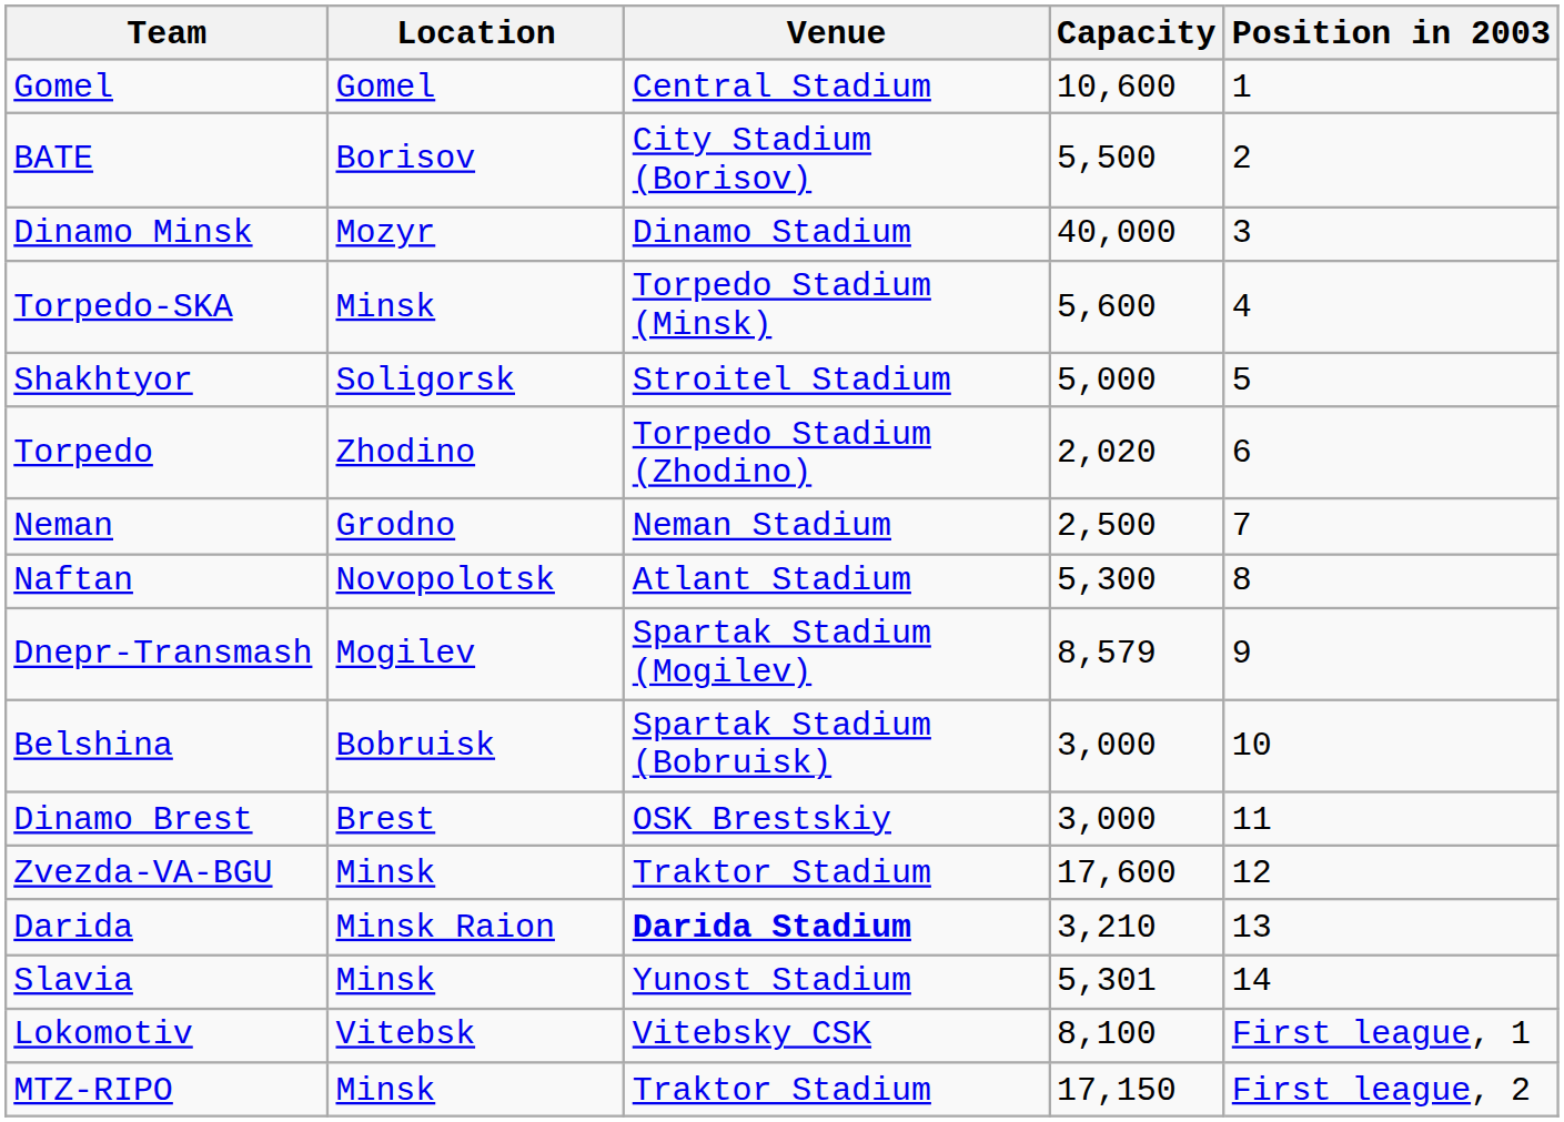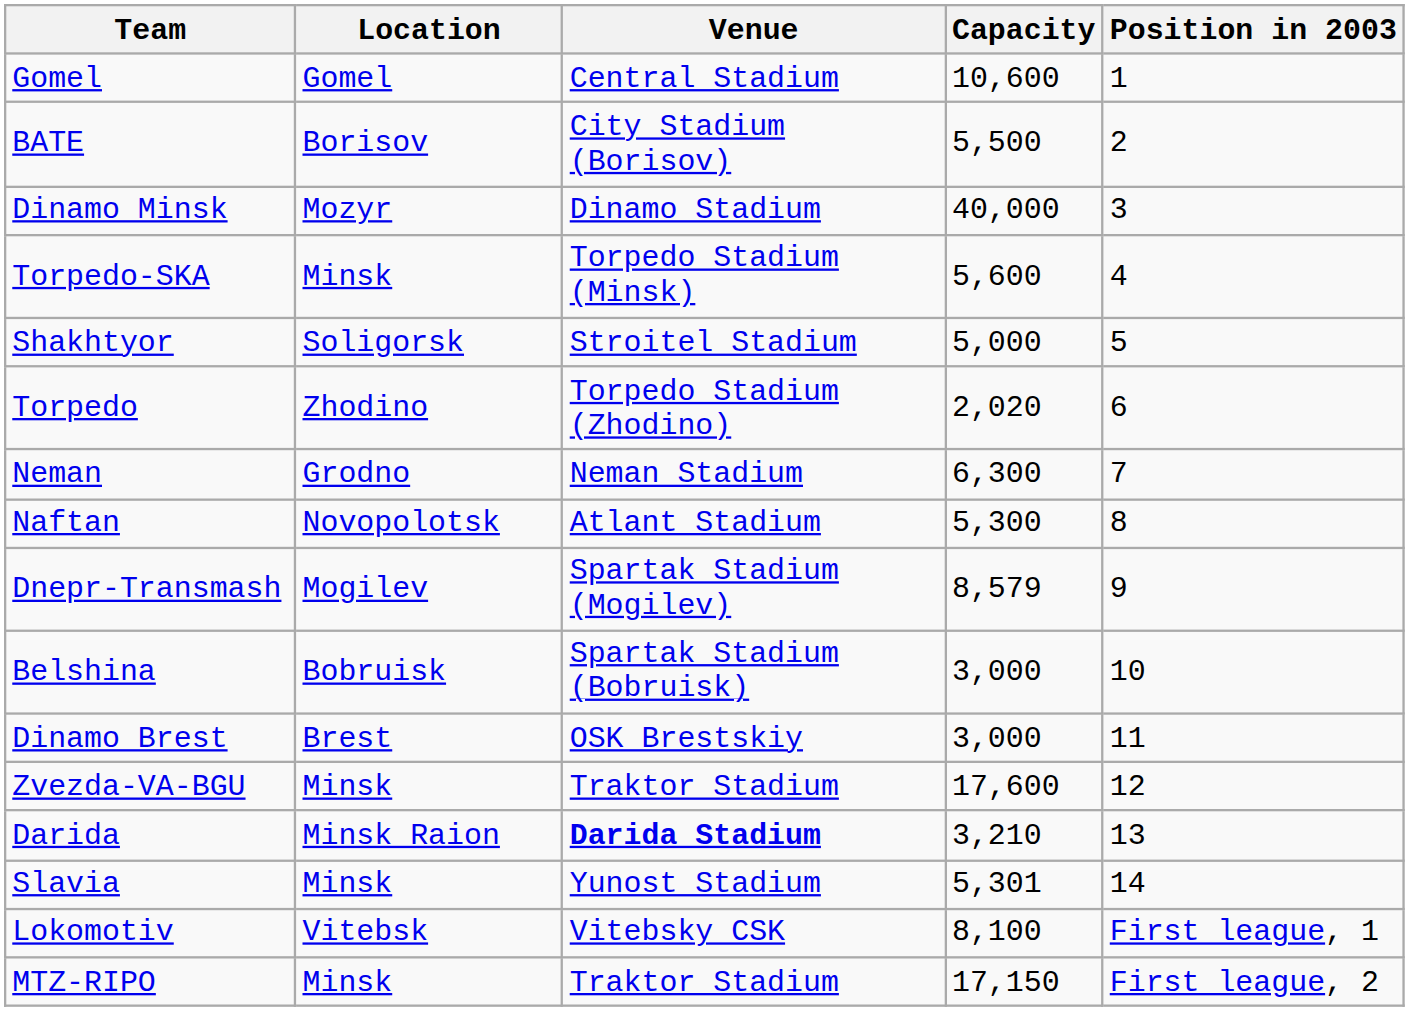 <table class="wikitable sortable" style="text-align:left">
 <tr>
 <th>Team</th>
 <th>Location</th>
 <th>Venue</th>
 <th>Capacity</th>
 <th>Position in 2003</th>
 </tr>
 <tr>
 <td width=120><a href='#'>Gomel</a></td>
 <td width=110><a href='#'>Gomel</a></td>
 <td width=160><a href='#'>Central Stadium</a></td>
 <td>10,600</td>
 <td>1</td>
 </tr>
 <tr>
 <td><a href='#'>BATE</a></td>
 <td><a href='#'>Borisov</a></td>
 <td><a href='#'>City Stadium (Borisov)</a></td>
 <td>5,500</td>
 <td>2</td>
 </tr>
 <tr>
 <td><a href='#'>Dinamo Minsk</a></td>
 <td><a href='#'>Mozyr</a></td>
 <td><a href='#'>Dinamo Stadium</a></td>
 <td>40,000</td>
 <td>3</td>
 </tr>
 <tr>
 <td><a href='#'>Torpedo-SKA</a></td>
 <td><a href='#'>Minsk</a></td>
 <td><a href='#'>Torpedo Stadium (Minsk)</a></td>
 <td>5,600</td>
 <td>4</td>
 </tr>
 <tr>
 <td><a href='#'>Shakhtyor</a></td>
 <td><a href='#'>Soligorsk</a></td>
 <td><a href='#'>Stroitel Stadium</a></td>
 <td>5,000</td>
 <td>5</td>
 </tr>
 <tr>
 <td><a href='#'>Torpedo</a></td>
 <td><a href='#'>Zhodino</a></td>
 <td><a href='#'>Torpedo Stadium (Zhodino)</a></td>
 <td>2,020</td>
 <td>6</td>
 </tr>
 <tr>
 <td><a href='#'>Neman</a></td>
 <td><a href='#'>Grodno</a></td>
 <td><a href='#'>Neman Stadium</a></td>
-<td>2,500</td>
+<td>6,300</td>
 <td>7</td>
 </tr>
 <tr>
 <td><a href='#'>Naftan</a></td>
 <td><a href='#'>Novopolotsk</a></td>
 <td><a href='#'>Atlant Stadium</a></td>
 <td>5,300</td>
 <td>8</td>
 </tr>
 <tr>
 <td><a href='#'>Dnepr-Transmash</a></td>
 <td><a href='#'>Mogilev</a></td>
 <td><a href='#'>Spartak Stadium (Mogilev)</a></td>
 <td>8,579</td>
 <td>9</td>
 </tr>
 <tr>
 <td><a href='#'>Belshina</a></td>
 <td><a href='#'>Bobruisk</a></td>
 <td><a href='#'>Spartak Stadium (Bobruisk)</a></td>
 <td>3,000</td>
 <td>10</td>
 </tr>
 <tr>
 <td><a href='#'>Dinamo Brest</a></td>
 <td><a href='#'>Brest</a></td>
 <td><a href='#'>OSK Brestskiy</a></td>
 <td>3,000</td>
 <td>11</td>
 </tr>
 <tr>
 <td><a href='#'>Zvezda-VA-BGU</a></td>
 <td><a href='#'>Minsk</a></td>
 <td><a href='#'>Traktor Stadium</a></td>
 <td>17,600</td>
 <td>12</td>
 </tr>
 <tr>
 <td><a href='#'>Darida</a></td>
 <td><a href='#'>Minsk Raion</a></td>
 <td><strong><a href='#'>Darida Stadium</a></strong></td>
 <td>3,210</td>
 <td>13</td>
 </tr>
 <tr>
 <td><a href='#'>Slavia</a></td>
 <td><a href='#'>Minsk</a></td>
 <td><a href='#'>Yunost Stadium</a></td>
 <td>5,301</td>
 <td>14</td>
 </tr>
 <tr>
 <td><a href='#'>Lokomotiv</a></td>
 <td><a href='#'>Vitebsk</a></td>
 <td><a href='#'>Vitebsky CSK</a></td>
 <td>8,100</td>
 <td><a href='#'>First league</a>, 1</td>
 </tr>
 <tr>
 <td><a href='#'>MTZ-RIPO</a></td>
 <td><a href='#'>Minsk</a></td>
 <td><a href='#'>Traktor Stadium</a></td>
 <td>17,150</td>
 <td><a href='#'>First league</a>, 2</td>
 </tr>
 </table>
